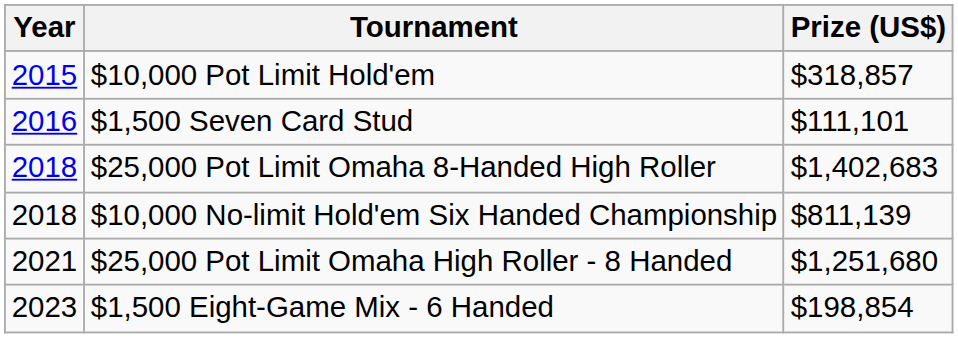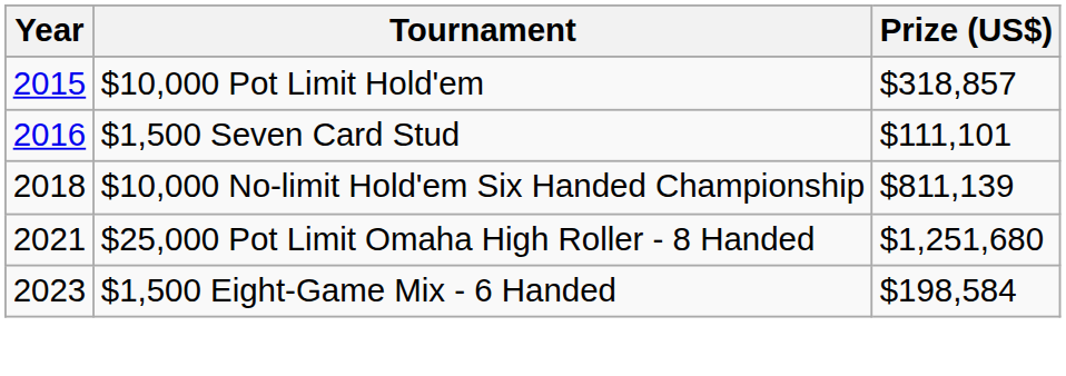 <table class="wikitable">
 <tr>
 <th>Year</th>
 <th>Tournament</th>
 <th>Prize (US$)</th>
 </tr>
 <tr>
 <td><a href='#'>2015</a></td>
 <td>$10,000 Pot Limit Hold'em</td>
 <td>$318,857</td>
 </tr>
 <tr>
 <td><a href='#'>2016</a></td>
 <td>$1,500 Seven Card Stud</td>
 <td>$111,101</td>
 </tr>
 <tr>
-<td><a href='#'>2018</a></td>
-<td>$25,000 Pot Limit Omaha 8-Handed High Roller</td>
-<td>$1,402,683</td>
-</tr>
-<tr>
 <td>2018</td>
 <td>$10,000 No-limit Hold'em Six Handed Championship</td>
 <td>$811,139</td>
 </tr>
 <tr>
 <td>2021</td>
 <td>$25,000 Pot Limit Omaha High Roller - 8 Handed</td>
 <td>$1,251,680</td>
 </tr>
 <tr>
 <td>2023</td>
 <td>$1,500 Eight-Game Mix - 6 Handed</td>
-<td>$198,854</td>
+<td>$198,584</td>
 </tr>
 </table>
